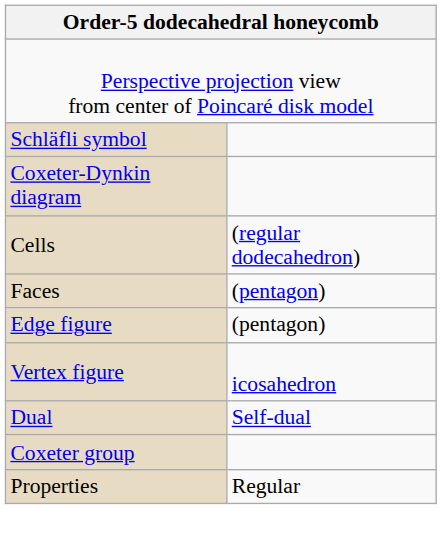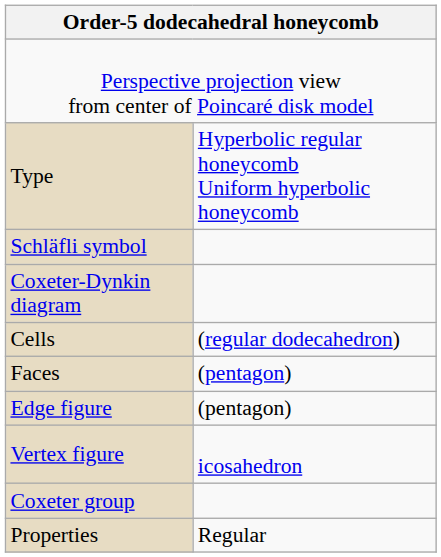 <table class="wikitable" align="right" style="margin-left:10px" width="320">
 <tr>
 <th bgcolor=#e7dcc3 colspan=2>Order-5 dodecahedral honeycomb</th>
 </tr>
 <tr>
 <td colspan=2 align=center><br><a href='#'>Perspective projection</a> view<br>from center of <a href='#'>Poincaré disk model</a></td>
+</tr>
+<tr [>
+<td bgcolor=#e7dcc3>Type</td>
+<td><a href='#'>Hyperbolic regular honeycomb</a><br><a href='#'>Uniform hyperbolic honeycomb</a></td>
 </tr>
 <tr>
 <td bgcolor=#e7dcc3><a href='#'>Schläfli symbol</a></td>
 <td></td>
 </tr>
 <tr>
 <td bgcolor=#e7dcc3><a href='#'>Coxeter-Dynkin diagram</a></td>
 <td></td>
 </tr>
 <tr>
 <td bgcolor=#e7dcc3>Cells</td>
 <td> (<a href='#'>regular dodecahedron</a>) <br></td>
 </tr>
 <tr>
 <td bgcolor=#e7dcc3>Faces</td>
 <td> (<a href='#'>pentagon</a>)</td>
 </tr>
 <tr>
 <td bgcolor=#e7dcc3><a href='#'>Edge figure</a></td>
 <td> (pentagon)</td>
 </tr>
 <tr>
 <td bgcolor=#e7dcc3><a href='#'>Vertex figure</a></td>
 <td><br><a href='#'>icosahedron</a></td>
 </tr>
 <tr>
-<td bgcolor=#e7dcc3><a href='#'>Dual</a></td>
-<td><a href='#'>Self-dual</a></td>
-</tr>
-<tr>
 <td bgcolor=#e7dcc3><a href='#'>Coxeter group</a></td>
 <td></td>
 </tr>
 <tr>
 <td bgcolor=#e7dcc3>Properties</td>
 <td>Regular</td>
 </tr>
 </table>
